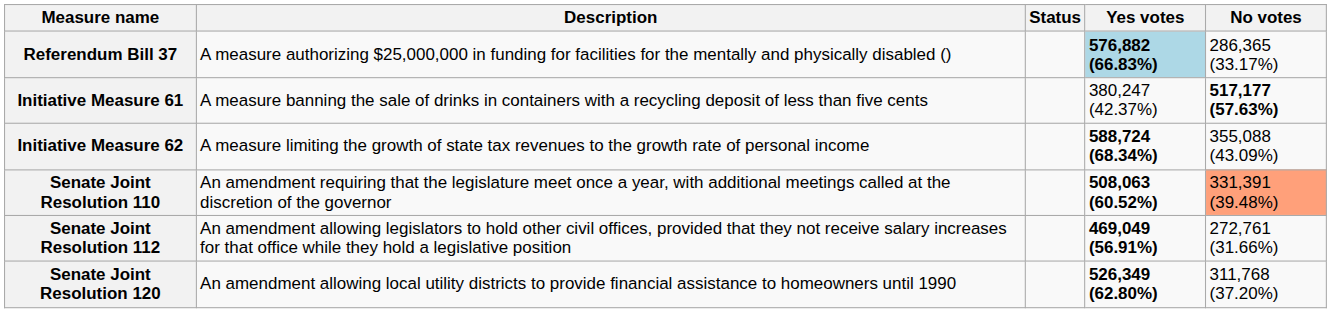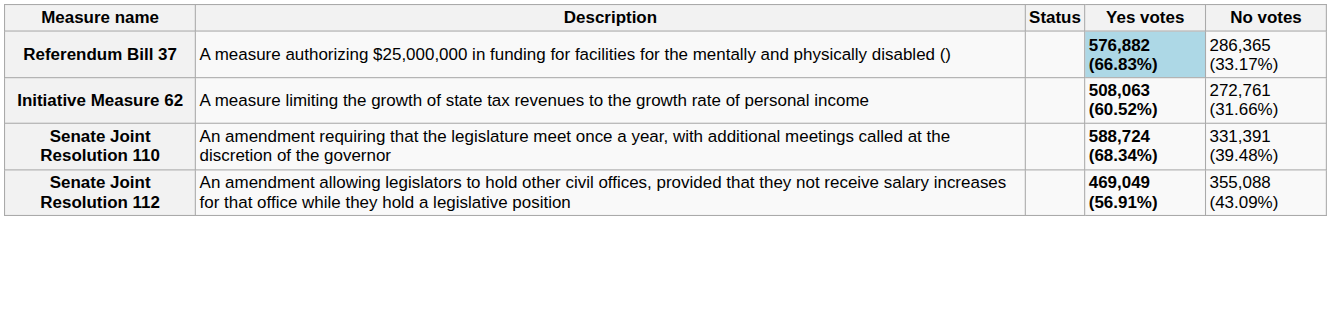 <table class="wikitable sortable plainrowheaders">
 <tr>
 <th scope=col>Measure name</th>
 <th scope=col class=unsortable>Description</th>
 <th scope=col>Status</th>
 <th scope=col>Yes votes</th>
 <th scope=col>No votes</th>
 </tr>
 <tr>
 <th scope=row>Referendum Bill 37</th>
 <td>A measure authorizing $25,000,000 in funding for facilities for the mentally and physically disabled ()</td>
 <td></td>
 <td style="background: lightblue;"><strong>576,882 (66.83%)</strong></td>
 <td>286,365 (33.17%)</td>
 </tr>
 <tr>
-<th scope=row>Initiative Measure 61</th>
-<td>A measure banning the sale of drinks in containers with a recycling deposit of less than five cents</td>
-<td></td>
-<td>380,247 (42.37%)</td>
-<td><strong>517,177 (57.63%)</strong></td>
-</tr>
-<tr>
 <th scope=row>Initiative Measure 62</th>
 <td>A measure limiting the growth of state tax revenues to the growth rate of personal income</td>
 <td></td>
-<td><strong>588,724 (68.34%)</strong></td>
-<td>355,088 (43.09%)</td>
+<td><strong>508,063 (60.52%)</strong></td>
+<td>272,761 (31.66%)</td>
 </tr>
 <tr>
 <th scope=row>Senate Joint Resolution 110</th>
 <td>An amendment requiring that the legislature meet once a year, with additional meetings called at the discretion of the governor</td>
 <td></td>
-<td><strong>508,063 (60.52%)</strong></td>
-<td style="background: lightsalmon;">331,391 (39.48%)</td>
+<td><strong>588,724 (68.34%)</strong></td>
+<td>331,391 (39.48%)</td>
 </tr>
 <tr>
 <th scope=row>Senate Joint Resolution 112</th>
 <td>An amendment allowing legislators to hold other civil offices, provided that they not receive salary increases for that office while they hold a legislative position</td>
 <td></td>
 <td><strong>469,049 (56.91%)</strong></td>
-<td>272,761 (31.66%)</td>
-</tr>
-<tr>
-<th scope=row>Senate Joint Resolution 120</th>
-<td>An amendment allowing local utility districts to provide financial assistance to homeowners until 1990</td>
-<td></td>
-<td><strong>526,349 (62.80%)</strong></td>
-<td>311,768 (37.20%)</td>
+<td>355,088 (43.09%)</td>
 </tr>
 </table>
